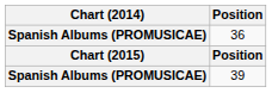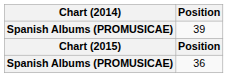 <table class="wikitable plainrowheaders" style="text-align:center">
 <tr>
 <th scope="col">Chart (2014)</th>
 <th scope="col">Position</th>
 </tr>
 <tr>
 <th scope="row">Spanish Albums (PROMUSICAE)</th>
-<td>36</td>
+<td>39</td>
 </tr>
 <tr>
 <th scope="col">Chart (2015)</th>
 <th scope="col">Position</th>
 </tr>
 <tr>
 <th scope="row">Spanish Albums (PROMUSICAE)</th>
-<td>39</td>
+<td>36</td>
 </tr>
 </table>
